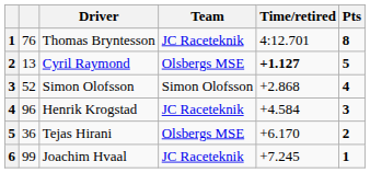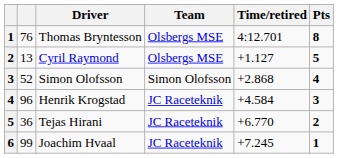 <table class=wikitable style="font-size:95%">
 <tr>
 <th></th>
 <th></th>
 <th>Driver</th>
 <th>Team</th>
 <th>Time/retired</th>
 <th>Pts</th>
 </tr>
 <tr>
 <th>1</th>
 <td>76</td>
 <td> Thomas Bryntesson</td>
-<td><a href='#'>JC Raceteknik</a></td>
+<td><a href='#'>Olsbergs MSE</a></td>
 <td>4:12.701</td>
 <td><strong>8</strong></td>
 </tr>
 <tr>
 <th>2</th>
 <td>13</td>
 <td> <a href='#'>Cyril Raymond</a></td>
 <td><a href='#'>Olsbergs MSE</a></td>
-<td><strong>+1.127</strong></td>
+<td>+1.127</td>
 <td><strong>5</strong></td>
 </tr>
 <tr>
 <th>3</th>
 <td>52</td>
 <td> Simon Olofsson</td>
 <td>Simon Olofsson</td>
 <td>+2.868</td>
 <td><strong>4</strong></td>
 </tr>
 <tr>
 <th>4</th>
 <td>96</td>
 <td> Henrik Krogstad</td>
 <td><a href='#'>JC Raceteknik</a></td>
 <td>+4.584</td>
 <td><strong>3</strong></td>
 </tr>
 <tr>
 <th>5</th>
 <td>36</td>
 <td> Tejas Hirani</td>
-<td><a href='#'>Olsbergs MSE</a></td>
-<td>+6.170</td>
+<td><a href='#'>JC Raceteknik</a></td>
+<td>+6.770</td>
 <td><strong>2</strong></td>
 </tr>
 <tr>
 <th>6</th>
 <td>99</td>
 <td> Joachim Hvaal</td>
 <td><a href='#'>JC Raceteknik</a></td>
 <td>+7.245</td>
 <td><strong>1</strong></td>
 </tr>
 </table>
